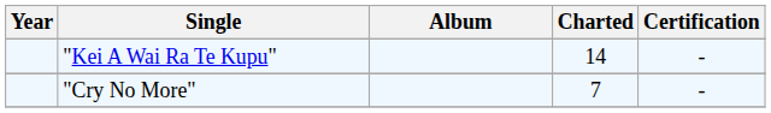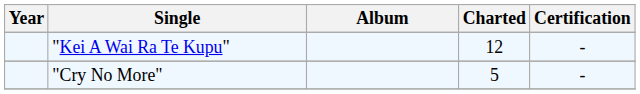 <table class="wikitable">
 <tr>
 <th>Year</th>
 <th width="225">Single</th>
 <th width="130">Album</th>
 <th>Charted</th>
 <th width="50">Certification</th>
 </tr>
 <tr>
 </tr>
 <tr bgcolor="#F0F8FF">
 <td align="left" valign="top"></td>
 <td align="left" valign="top">"<a href='#'>Kei A Wai Ra Te Kupu</a>"</td>
 <td align="left" valign="top"></td>
-<td align="center" valign="top">14</td>
+<td align="center" valign="top">12</td>
 <td align="center" valign="top">-</td>
 </tr>
 <tr>
 </tr>
 <tr bgcolor="#F0F8FF">
 <td align="left" valign="top"></td>
 <td align="left" valign="top">"Cry No More"</td>
 <td align="left" valign="top"></td>
-<td align="center" valign="top">7</td>
+<td align="center" valign="top">5</td>
 <td align="center" valign="top">-</td>
 </tr>
 <tr>
 </tr>
 </table>
